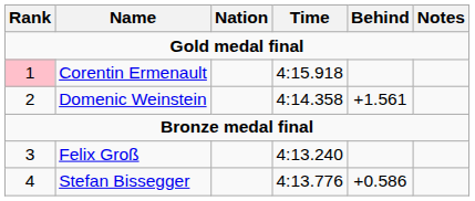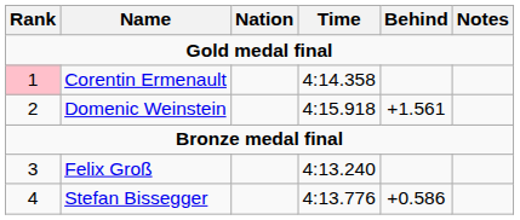 <table class="wikitable" style="text-align:center">
 <tr>
 <th>Rank</th>
 <th>Name</th>
 <th>Nation</th>
 <th>Time</th>
 <th>Behind</th>
 <th>Notes</th>
 </tr>
 <tr>
 <td colspan=6><strong>Gold medal final</strong></td>
 </tr>
 <tr>
 <td style="background: pink;">1</td>
 <td align=left><a href='#'>Corentin Ermenault</a></td>
 <td align=left></td>
-<td>4:15.918</td>
+<td>4:14.358</td>
 <td></td>
 <td></td>
 </tr>
 <tr>
 <td>2</td>
 <td align=left><a href='#'>Domenic Weinstein</a></td>
 <td align=left></td>
-<td>4:14.358</td>
+<td>4:15.918</td>
 <td>+1.561</td>
 <td></td>
 </tr>
 <tr>
 <td colspan=6><strong>Bronze medal final</strong></td>
 </tr>
 <tr>
 <td>3</td>
 <td align=left><a href='#'>Felix Groß</a></td>
 <td align=left></td>
 <td>4:13.240</td>
 <td></td>
 <td></td>
 </tr>
 <tr>
 <td>4</td>
 <td align=left><a href='#'>Stefan Bissegger</a></td>
 <td align=left></td>
 <td>4:13.776</td>
 <td>+0.586</td>
 <td></td>
 </tr>
 </table>
